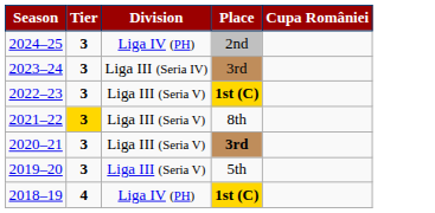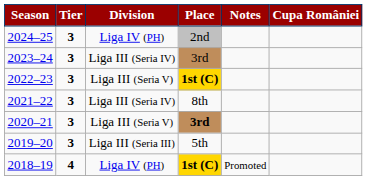 <table class="wikitable" style="text-align:center; font-size:90%">
 <tr>
 <th style="background:#9b0000;color:#ffffff;border:1px solid #003267;">Season</th>
 <th style="background:#9b0000;color:#ffffff;border:1px solid #003267;">Tier</th>
 <th style="background:#9b0000;color:#ffffff;border:1px solid #003267;">Division</th>
 <th style="background:#9b0000;color:#ffffff;border:1px solid #003267;">Place</th>
+<th style="background:#9b0000;color:#ffffff;border:1px solid #003267;">Notes</th>
 <th style="background:#9b0000;color:#ffffff;border:1px solid #003267;">Cupa României</th>
 </tr>
 <tr>
 <td><a href='#'>2024–25</a></td>
 <td><strong>3</strong></td>
 <td><a href='#'>Liga IV</a> <small>(<a href='#'>PH</a>)</small></td>
 <td align=center bgcolor=silver>2nd</td>
 <td></td>
+<td></td>
 </tr>
 <tr>
 <td><a href='#'>2023–24</a></td>
 <td><strong>3</strong></td>
 <td>Liga III <small>(Seria IV)</small></td>
 <td align=center bgcolor=#BF8D5B>3rd</td>
+<td></td>
 <td></td>
 </tr>
 <tr>
 <td><a href='#'>2022–23</a></td>
 <td><strong>3</strong></td>
 <td>Liga III <small>(Seria V)</small></td>
 <td align=center bgcolor=gold><strong>1st (C)</strong></td>
 <td></td>
+<td></td>
 </tr>
 <tr>
 <td><a href='#'>2021–22</a></td>
-<td style="background: gold;"><strong>3</strong></td>
-<td>Liga III <small>(Seria V)</small></td>
+<td><strong>3</strong></td>
+<td>Liga III <small>(Seria IV)</small></td>
 <td>8th</td>
+<td></td>
 <td></td>
 </tr>
 <tr>
 <td><a href='#'>2020–21</a></td>
 <td><strong>3</strong></td>
 <td>Liga III <small>(Seria V)</small></td>
 <td align=center bgcolor=#BF8D5B><strong>3rd</strong></td>
 <td></td>
+<td></td>
 </tr>
 <tr>
 <td><a href='#'>2019–20</a></td>
 <td><strong>3</strong></td>
-<td><a href='#'>Liga III</a> <small>(Seria V)</small></td>
+<td>Liga III <small>(Seria III)</small></td>
 <td>5th</td>
+<td></td>
 <td></td>
 </tr>
 <tr>
 <td><a href='#'>2018–19</a></td>
 <td><strong>4</strong></td>
 <td><a href='#'>Liga IV</a> <small>(<a href='#'>PH</a>)</small></td>
 <td align=center bgcolor=gold><strong>1st (C)</strong></td>
+<td><small>Promoted</small></td>
 <td></td>
 </tr>
 </table>
